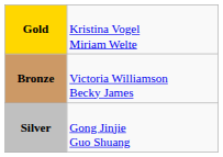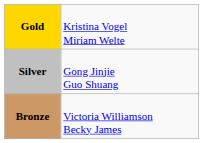 <table class="wikitable" style=" text-align:center; font-size:110%;" width="35%">
 <tr>
 <td rowspan="1" bgcolor="gold"><strong>Gold</strong></td>
 <td align=left><br><a href='#'>Kristina Vogel</a><br><a href='#'>Miriam Welte</a></td>
 </tr>
 <tr>
+<td rowspan="1" bgcolor="silver"><strong>Silver</strong></td>
+<td align=left><br><a href='#'>Gong Jinjie</a><br><a href='#'>Guo Shuang</a></td>
+</tr>
+<tr>
 <td rowspan="1" bgcolor="#cc9966"><strong>Bronze</strong></td>
 <td align=left><br><a href='#'>Victoria Williamson</a><br><a href='#'>Becky James</a></td>
 </tr>
-<tr>
-<td rowspan="1" bgcolor="silver"><strong>Silver</strong></td>
-<td align=left><br><a href='#'>Gong Jinjie</a><br><a href='#'>Guo Shuang</a></td>
-</tr>
 </table>
